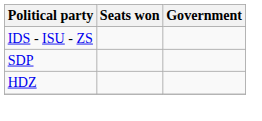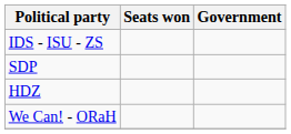 <table class="wikitable" style="text-align: left;">
 <tr>
 <th>Political party</th>
 <th>Seats won</th>
 <th>Government</th>
 </tr>
 <tr>
 <td><a href='#'>IDS</a> - <a href='#'>ISU</a> - <a href='#'>ZS</a></td>
 <td></td>
 <td></td>
 </tr>
 <tr>
 <td><a href='#'>SDP</a></td>
 <td></td>
 <td></td>
 </tr>
 <tr>
 <td><a href='#'>HDZ</a></td>
 <td></td>
 <td></td>
 </tr>
 <tr>
+<td><a href='#'>We Can!</a> - <a href='#'>ORaH</a></td>
+<td></td>
+<td></td>
+</tr>
+<tr>
 </tr>
 </table>
